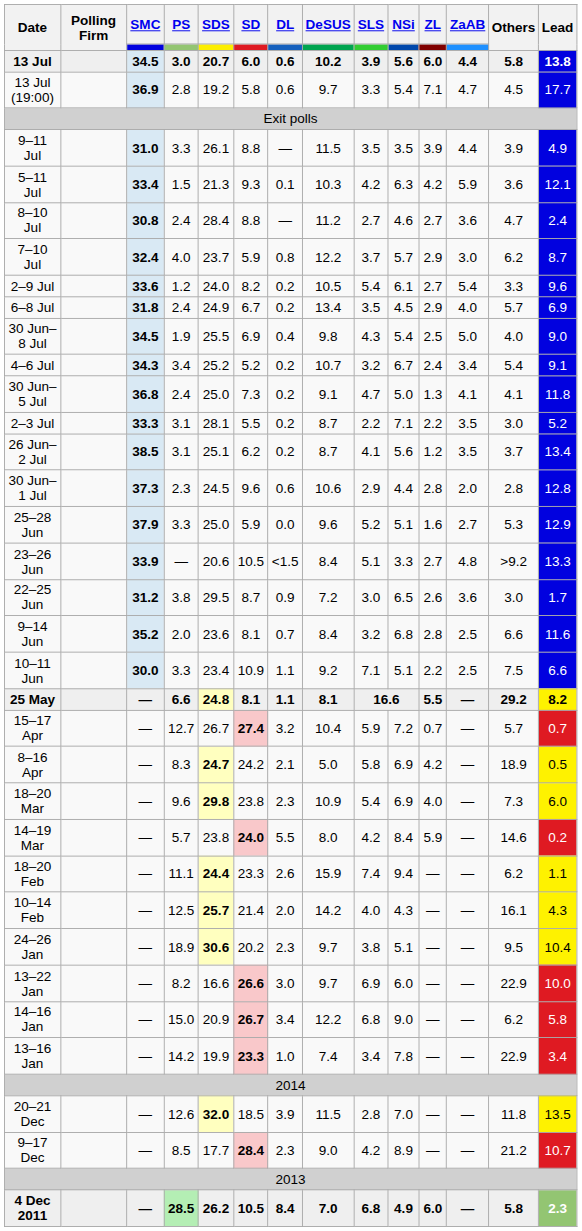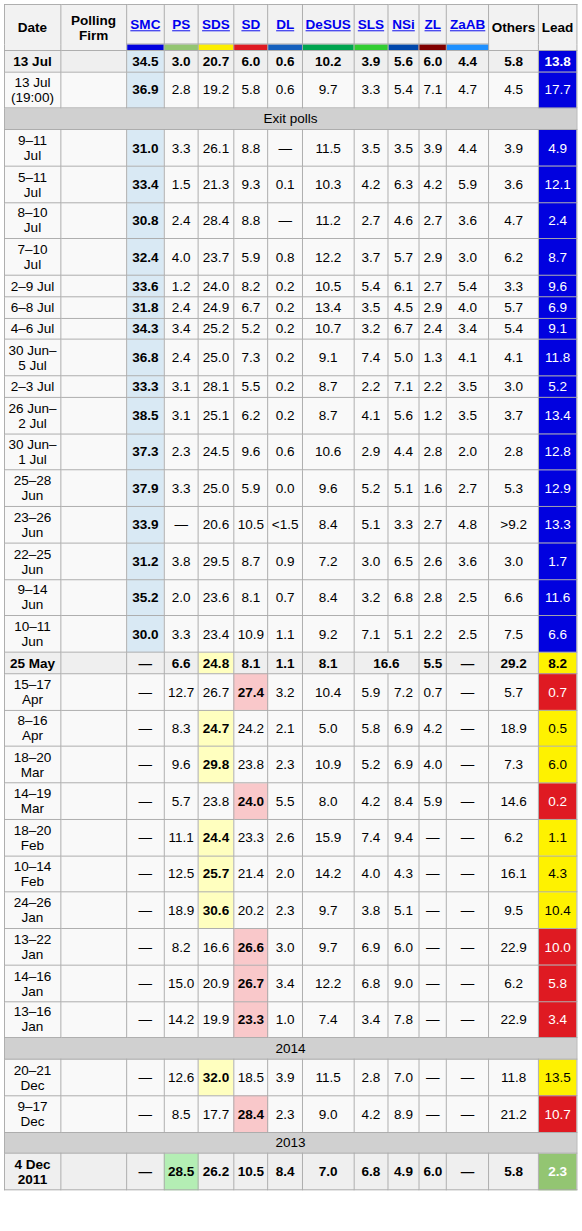 <table class="wikitable" style="text-align:center; font-size:90%; line-height:16px;">
 <tr style="height:42px; background:#e9e9e9;">
 <th style="width:100px;" rowspan="2">Date</th>
 <th style="width:165px;" rowspan="2">Polling Firm</th>
 <th><a href='#'><span>SMC</span></a></th>
 <th><a href='#'><span>PS</span></a></th>
 <th><a href='#'><span>SDS</span></a></th>
 <th><a href='#'><span>SD</span></a></th>
 <th><a href='#'><span>DL</span></a></th>
 <th><a href='#'><span>DeSUS</span></a></th>
 <th><a href='#'><span>SLS</span></a></th>
 <th><a href='#'><span>NSi</span></a></th>
 <th><a href='#'><span>ZL</span></a></th>
 <th><a href='#'><span>ZaAB</span></a></th>
 <th style="width:40px;" rowspan="2">Others</th>
 <th style="width:20px;" rowspan="2">Lead</th>
 </tr>
 <tr>
 <th style="background:#0101DF; width:40px;"></th>
 <th style="background:#93C572; width:40px;"></th>
 <th style="background:#FDEE00; width:40px;"></th>
 <th style="background:#DF1A22; width:40px;"></th>
 <th style="background:#1560BD; width:40px;"></th>
 <th style="background:#00A550; width:40px;"></th>
 <th style="background:#32CD32; width:40px;"></th>
 <th style="background:#0047AB; width:40px;"></th>
 <th style="background:maroon; width:40px;"></th>
 <th style="background:#1E90FF; width:40px;"></th>
 </tr>
 <tr style="background:#EFEFEF; font-weight:bold;">
 <td>13 Jul</td>
 <td></td>
 <td style="background:#D9E9F4">34.5</td>
 <td>3.0</td>
 <td>20.7</td>
 <td>6.0</td>
 <td>0.6</td>
 <td>10.2</td>
 <td>3.9</td>
 <td>5.6</td>
 <td>6.0</td>
 <td>4.4</td>
 <td>5.8</td>
 <td style="background:#0101DF; color:white;">13.8</td>
 </tr>
 <tr>
 <td>13 Jul (19:00)</td>
 <td></td>
 <td style="background:#D9E9F4"><strong>36.9</strong></td>
 <td>2.8</td>
 <td>19.2</td>
 <td>5.8</td>
 <td>0.6</td>
 <td>9.7</td>
 <td>3.3</td>
 <td>5.4</td>
 <td>7.1</td>
 <td>4.7</td>
 <td>4.5</td>
 <td style="background:#0101DF; color:white;">17.7</td>
 </tr>
 <tr>
 <td colspan="14" style="background:#D0D0D0; color:black">Exit polls</td>
 </tr>
 <tr>
 <td>9–11 Jul</td>
 <td></td>
 <td style="background:#D9E9F4"><strong>31.0</strong></td>
 <td>3.3</td>
 <td>26.1</td>
 <td>8.8</td>
 <td>—</td>
 <td>11.5</td>
 <td>3.5</td>
 <td>3.5</td>
 <td>3.9</td>
 <td>4.4</td>
 <td>3.9</td>
 <td style="background:#0101DF; color:white;">4.9</td>
 </tr>
 <tr>
 <td>5–11 Jul</td>
 <td></td>
 <td style="background:#D9E9F4"><strong>33.4</strong></td>
 <td>1.5</td>
 <td>21.3</td>
 <td>9.3</td>
 <td>0.1</td>
 <td>10.3</td>
 <td>4.2</td>
 <td>6.3</td>
 <td>4.2</td>
 <td>5.9</td>
 <td>3.6</td>
 <td style="background:#0101DF; color:white;">12.1</td>
 </tr>
 <tr>
 <td>8–10 Jul</td>
 <td></td>
 <td style="background:#D9E9F4"><strong>30.8</strong></td>
 <td>2.4</td>
 <td>28.4</td>
 <td>8.8</td>
 <td>—</td>
 <td>11.2</td>
 <td>2.7</td>
 <td>4.6</td>
 <td>2.7</td>
 <td>3.6</td>
 <td>4.7</td>
 <td style="background:#0101DF; color:white;">2.4</td>
 </tr>
 <tr>
 <td>7–10 Jul</td>
 <td></td>
 <td style="background:#D9E9F4"><strong>32.4</strong></td>
 <td>4.0</td>
 <td>23.7</td>
 <td>5.9</td>
 <td>0.8</td>
 <td>12.2</td>
 <td>3.7</td>
 <td>5.7</td>
 <td>2.9</td>
 <td>3.0</td>
 <td>6.2</td>
 <td style="background:#0101DF; color:white;">8.7</td>
 </tr>
 <tr>
 <td>2–9 Jul</td>
 <td></td>
 <td style="background:#D9E9F4"><strong>33.6</strong></td>
 <td>1.2</td>
 <td>24.0</td>
 <td>8.2</td>
 <td>0.2</td>
 <td>10.5</td>
 <td>5.4</td>
 <td>6.1</td>
 <td>2.7</td>
 <td>5.4</td>
 <td>3.3</td>
 <td style="background:#0101DF; color:white;">9.6</td>
 </tr>
 <tr>
 <td>6–8 Jul</td>
 <td></td>
 <td style="background:#D9E9F4"><strong>31.8</strong></td>
 <td>2.4</td>
 <td>24.9</td>
 <td>6.7</td>
 <td>0.2</td>
 <td>13.4</td>
 <td>3.5</td>
 <td>4.5</td>
 <td>2.9</td>
 <td>4.0</td>
 <td>5.7</td>
 <td style="background:#0101DF; color:white;">6.9</td>
 </tr>
 <tr>
-<td>30 Jun–8 Jul</td>
-<td></td>
-<td style="background:#D9E9F4"><strong>34.5</strong></td>
-<td>1.9</td>
-<td>25.5</td>
-<td>6.9</td>
-<td>0.4</td>
-<td>9.8</td>
-<td>4.3</td>
-<td>5.4</td>
-<td>2.5</td>
-<td>5.0</td>
-<td>4.0</td>
-<td style="background:#0101DF; color:white;">9.0</td>
-</tr>
-<tr>
 <td>4–6 Jul</td>
 <td></td>
 <td style="background:#D9E9F4"><strong>34.3</strong></td>
 <td>3.4</td>
 <td>25.2</td>
 <td>5.2</td>
 <td>0.2</td>
 <td>10.7</td>
 <td>3.2</td>
 <td>6.7</td>
 <td>2.4</td>
 <td>3.4</td>
 <td>5.4</td>
 <td style="background:#0101DF; color:white;">9.1</td>
 </tr>
 <tr>
 <td>30 Jun–5 Jul</td>
 <td></td>
 <td style="background:#D9E9F4"><strong>36.8</strong></td>
 <td>2.4</td>
 <td>25.0</td>
 <td>7.3</td>
 <td>0.2</td>
 <td>9.1</td>
-<td>4.7</td>
+<td>7.4</td>
 <td>5.0</td>
 <td>1.3</td>
 <td>4.1</td>
 <td>4.1</td>
 <td style="background:#0101DF; color:white;">11.8</td>
 </tr>
 <tr>
 <td>2–3 Jul</td>
 <td></td>
 <td style="background:#D9E9F4"><strong>33.3</strong></td>
 <td>3.1</td>
 <td>28.1</td>
 <td>5.5</td>
 <td>0.2</td>
 <td>8.7</td>
 <td>2.2</td>
 <td>7.1</td>
 <td>2.2</td>
 <td>3.5</td>
 <td>3.0</td>
 <td style="background:#0101DF; color:white;">5.2</td>
 </tr>
 <tr>
 <td>26 Jun–2 Jul</td>
 <td></td>
 <td style="background:#D9E9F4"><strong>38.5</strong></td>
 <td>3.1</td>
 <td>25.1</td>
 <td>6.2</td>
 <td>0.2</td>
 <td>8.7</td>
 <td>4.1</td>
 <td>5.6</td>
 <td>1.2</td>
 <td>3.5</td>
 <td>3.7</td>
 <td style="background:#0101DF; color:white;">13.4</td>
 </tr>
 <tr>
 <td>30 Jun–1 Jul</td>
 <td></td>
 <td style="background:#D9E9F4"><strong>37.3</strong></td>
 <td>2.3</td>
 <td>24.5</td>
 <td>9.6</td>
 <td>0.6</td>
 <td>10.6</td>
 <td>2.9</td>
 <td>4.4</td>
 <td>2.8</td>
 <td>2.0</td>
 <td>2.8</td>
 <td style="background:#0101DF; color:white;">12.8</td>
 </tr>
 <tr>
 <td>25–28 Jun</td>
 <td></td>
 <td style="background:#D9E9F4"><strong>37.9</strong></td>
 <td>3.3</td>
 <td>25.0</td>
 <td>5.9</td>
 <td>0.0</td>
 <td>9.6</td>
 <td>5.2</td>
 <td>5.1</td>
 <td>1.6</td>
 <td>2.7</td>
 <td>5.3</td>
 <td style="background:#0101DF; color:white;">12.9</td>
 </tr>
 <tr>
 <td>23–26 Jun</td>
 <td></td>
 <td style="background:#D9E9F4"><strong>33.9</strong></td>
 <td>—</td>
 <td>20.6</td>
 <td>10.5</td>
 <td><1.5</td>
 <td>8.4</td>
 <td>5.1</td>
 <td>3.3</td>
 <td>2.7</td>
 <td>4.8</td>
 <td>>9.2</td>
 <td style="background:#0101DF; color:white;">13.3</td>
 </tr>
 <tr>
 <td>22–25 Jun</td>
 <td></td>
 <td style="background:#D9E9F4"><strong>31.2</strong></td>
 <td>3.8</td>
 <td>29.5</td>
 <td>8.7</td>
 <td>0.9</td>
 <td>7.2</td>
 <td>3.0</td>
 <td>6.5</td>
 <td>2.6</td>
 <td>3.6</td>
 <td>3.0</td>
 <td style="background:#0101DF; color:white;">1.7</td>
 </tr>
 <tr>
 <td>9–14 Jun</td>
 <td></td>
 <td style="background:#D9E9F4"><strong>35.2</strong></td>
 <td>2.0</td>
 <td>23.6</td>
 <td>8.1</td>
 <td>0.7</td>
 <td>8.4</td>
 <td>3.2</td>
 <td>6.8</td>
 <td>2.8</td>
 <td>2.5</td>
 <td>6.6</td>
 <td style="background:#0101DF; color:white;">11.6</td>
 </tr>
 <tr>
 <td>10–11 Jun</td>
 <td></td>
 <td style="background:#D9E9F4"><strong>30.0</strong></td>
 <td>3.3</td>
 <td>23.4</td>
 <td>10.9</td>
 <td>1.1</td>
 <td>9.2</td>
 <td>7.1</td>
 <td>5.1</td>
 <td>2.2</td>
 <td>2.5</td>
 <td>7.5</td>
 <td style="background:#0101DF; color:white;">6.6</td>
 </tr>
 <tr style="background:#EFEFEF; font-weight:bold;">
 <td>25 May</td>
 <td></td>
 <td>—</td>
 <td>6.6</td>
 <td style="background:#FFFFBF">24.8</td>
 <td>8.1</td>
 <td>1.1</td>
 <td>8.1</td>
 <td colspan="2">16.6</td>
 <td>5.5</td>
 <td>—</td>
 <td>29.2</td>
 <td style="background:#FEF200">8.2</td>
 </tr>
 <tr>
 <td>15–17 Apr</td>
 <td></td>
 <td>—</td>
 <td>12.7</td>
 <td>26.7</td>
 <td style="background:#F9C8CA"><strong>27.4</strong></td>
 <td>3.2</td>
 <td>10.4</td>
 <td>5.9</td>
 <td>7.2</td>
 <td>0.7</td>
 <td>—</td>
 <td>5.7</td>
 <td style="background:#DF1A22; color:white;">0.7</td>
 </tr>
 <tr>
 <td>8–16 Apr</td>
 <td></td>
 <td>—</td>
 <td>8.3</td>
 <td style="background:#FFFFBF"><strong>24.7</strong></td>
 <td>24.2</td>
 <td>2.1</td>
 <td>5.0</td>
 <td>5.8</td>
 <td>6.9</td>
 <td>4.2</td>
 <td>—</td>
 <td>18.9</td>
 <td style="background:#FEF200">0.5</td>
 </tr>
 <tr>
 <td>18–20 Mar</td>
 <td></td>
 <td>—</td>
 <td>9.6</td>
 <td style="background:#FFFFBF"><strong>29.8</strong></td>
 <td>23.8</td>
 <td>2.3</td>
 <td>10.9</td>
-<td>5.4</td>
+<td>5.2</td>
 <td>6.9</td>
 <td>4.0</td>
 <td>—</td>
 <td>7.3</td>
 <td style="background:#FEF200">6.0</td>
 </tr>
 <tr>
 <td>14–19 Mar</td>
 <td></td>
 <td>—</td>
 <td>5.7</td>
 <td>23.8</td>
 <td style="background:#F9C8CA"><strong>24.0</strong></td>
 <td>5.5</td>
 <td>8.0</td>
 <td>4.2</td>
 <td>8.4</td>
 <td>5.9</td>
 <td>—</td>
 <td>14.6</td>
 <td style="background:#DF1A22; color:white;">0.2</td>
 </tr>
 <tr>
 <td>18–20 Feb</td>
 <td></td>
 <td>—</td>
 <td>11.1</td>
 <td style="background:#FFFFBF"><strong>24.4</strong></td>
 <td>23.3</td>
 <td>2.6</td>
 <td>15.9</td>
 <td>7.4</td>
 <td>9.4</td>
 <td>—</td>
 <td>—</td>
 <td>6.2</td>
 <td style="background:#FEF200">1.1</td>
 </tr>
 <tr>
 <td>10–14 Feb</td>
 <td></td>
 <td>—</td>
 <td>12.5</td>
 <td style="background:#FFFFBF"><strong>25.7</strong></td>
 <td>21.4</td>
 <td>2.0</td>
 <td>14.2</td>
 <td>4.0</td>
 <td>4.3</td>
 <td>—</td>
 <td>—</td>
 <td>16.1</td>
 <td style="background:#FEF200">4.3</td>
 </tr>
 <tr>
 <td>24–26 Jan</td>
 <td></td>
 <td>—</td>
 <td>18.9</td>
 <td style="background:#FFFFBF"><strong>30.6</strong></td>
 <td>20.2</td>
 <td>2.3</td>
 <td>9.7</td>
 <td>3.8</td>
 <td>5.1</td>
 <td>—</td>
 <td>—</td>
 <td>9.5</td>
 <td style="background:#FEF200">10.4</td>
 </tr>
 <tr>
 <td>13–22 Jan</td>
 <td></td>
 <td>—</td>
 <td>8.2</td>
 <td>16.6</td>
 <td style="background:#F9C8CA"><strong>26.6</strong></td>
 <td>3.0</td>
 <td>9.7</td>
 <td>6.9</td>
 <td>6.0</td>
 <td>—</td>
 <td>—</td>
 <td>22.9</td>
 <td style="background:#DF1A22; color:white;">10.0</td>
 </tr>
 <tr>
 <td>14–16 Jan</td>
 <td></td>
 <td>—</td>
 <td>15.0</td>
 <td>20.9</td>
 <td style="background:#F9C8CA"><strong>26.7</strong></td>
 <td>3.4</td>
 <td>12.2</td>
 <td>6.8</td>
 <td>9.0</td>
 <td>—</td>
 <td>—</td>
 <td>6.2</td>
 <td style="background:#DF1A22; color:white;">5.8</td>
 </tr>
 <tr>
 <td>13–16 Jan</td>
 <td></td>
 <td>—</td>
 <td>14.2</td>
 <td>19.9</td>
 <td style="background:#F9C8CA"><strong>23.3</strong></td>
 <td>1.0</td>
 <td>7.4</td>
 <td>3.4</td>
 <td>7.8</td>
 <td>—</td>
 <td>—</td>
 <td>22.9</td>
 <td style="background:#DF1A22; color:white;">3.4</td>
 </tr>
 <tr>
 <td colspan="14" style="background:#D0D0D0; color:black">2014</td>
 </tr>
 <tr>
 <td>20–21 Dec</td>
 <td></td>
 <td>—</td>
 <td>12.6</td>
 <td style="background:#FFFFBF"><strong>32.0</strong></td>
 <td>18.5</td>
 <td>3.9</td>
 <td>11.5</td>
 <td>2.8</td>
 <td>7.0</td>
 <td>—</td>
 <td>—</td>
 <td>11.8</td>
 <td style="background:#FEF200">13.5</td>
 </tr>
 <tr>
 <td>9–17 Dec</td>
 <td></td>
 <td>—</td>
 <td>8.5</td>
 <td>17.7</td>
 <td style="background:#F9C8CA"><strong>28.4</strong></td>
 <td>2.3</td>
 <td>9.0</td>
 <td>4.2</td>
 <td>8.9</td>
 <td>—</td>
 <td>—</td>
 <td>21.2</td>
 <td style="background:#DF1A22; color:white;">10.7</td>
 </tr>
 <tr>
 <td colspan="14" style="background:#D0D0D0; color:black">2013</td>
 </tr>
 <tr style="background:#EFEFEF; font-weight:bold;">
 <td>4 Dec 2011</td>
 <td></td>
 <td>—</td>
 <td style="background:#B4EEB4">28.5</td>
 <td>26.2</td>
 <td>10.5</td>
 <td>8.4</td>
 <td>7.0</td>
 <td>6.8</td>
 <td>4.9</td>
 <td>6.0</td>
 <td>—</td>
 <td>5.8</td>
 <td style="background:#93C572; color:white;">2.3</td>
 </tr>
 </table>
